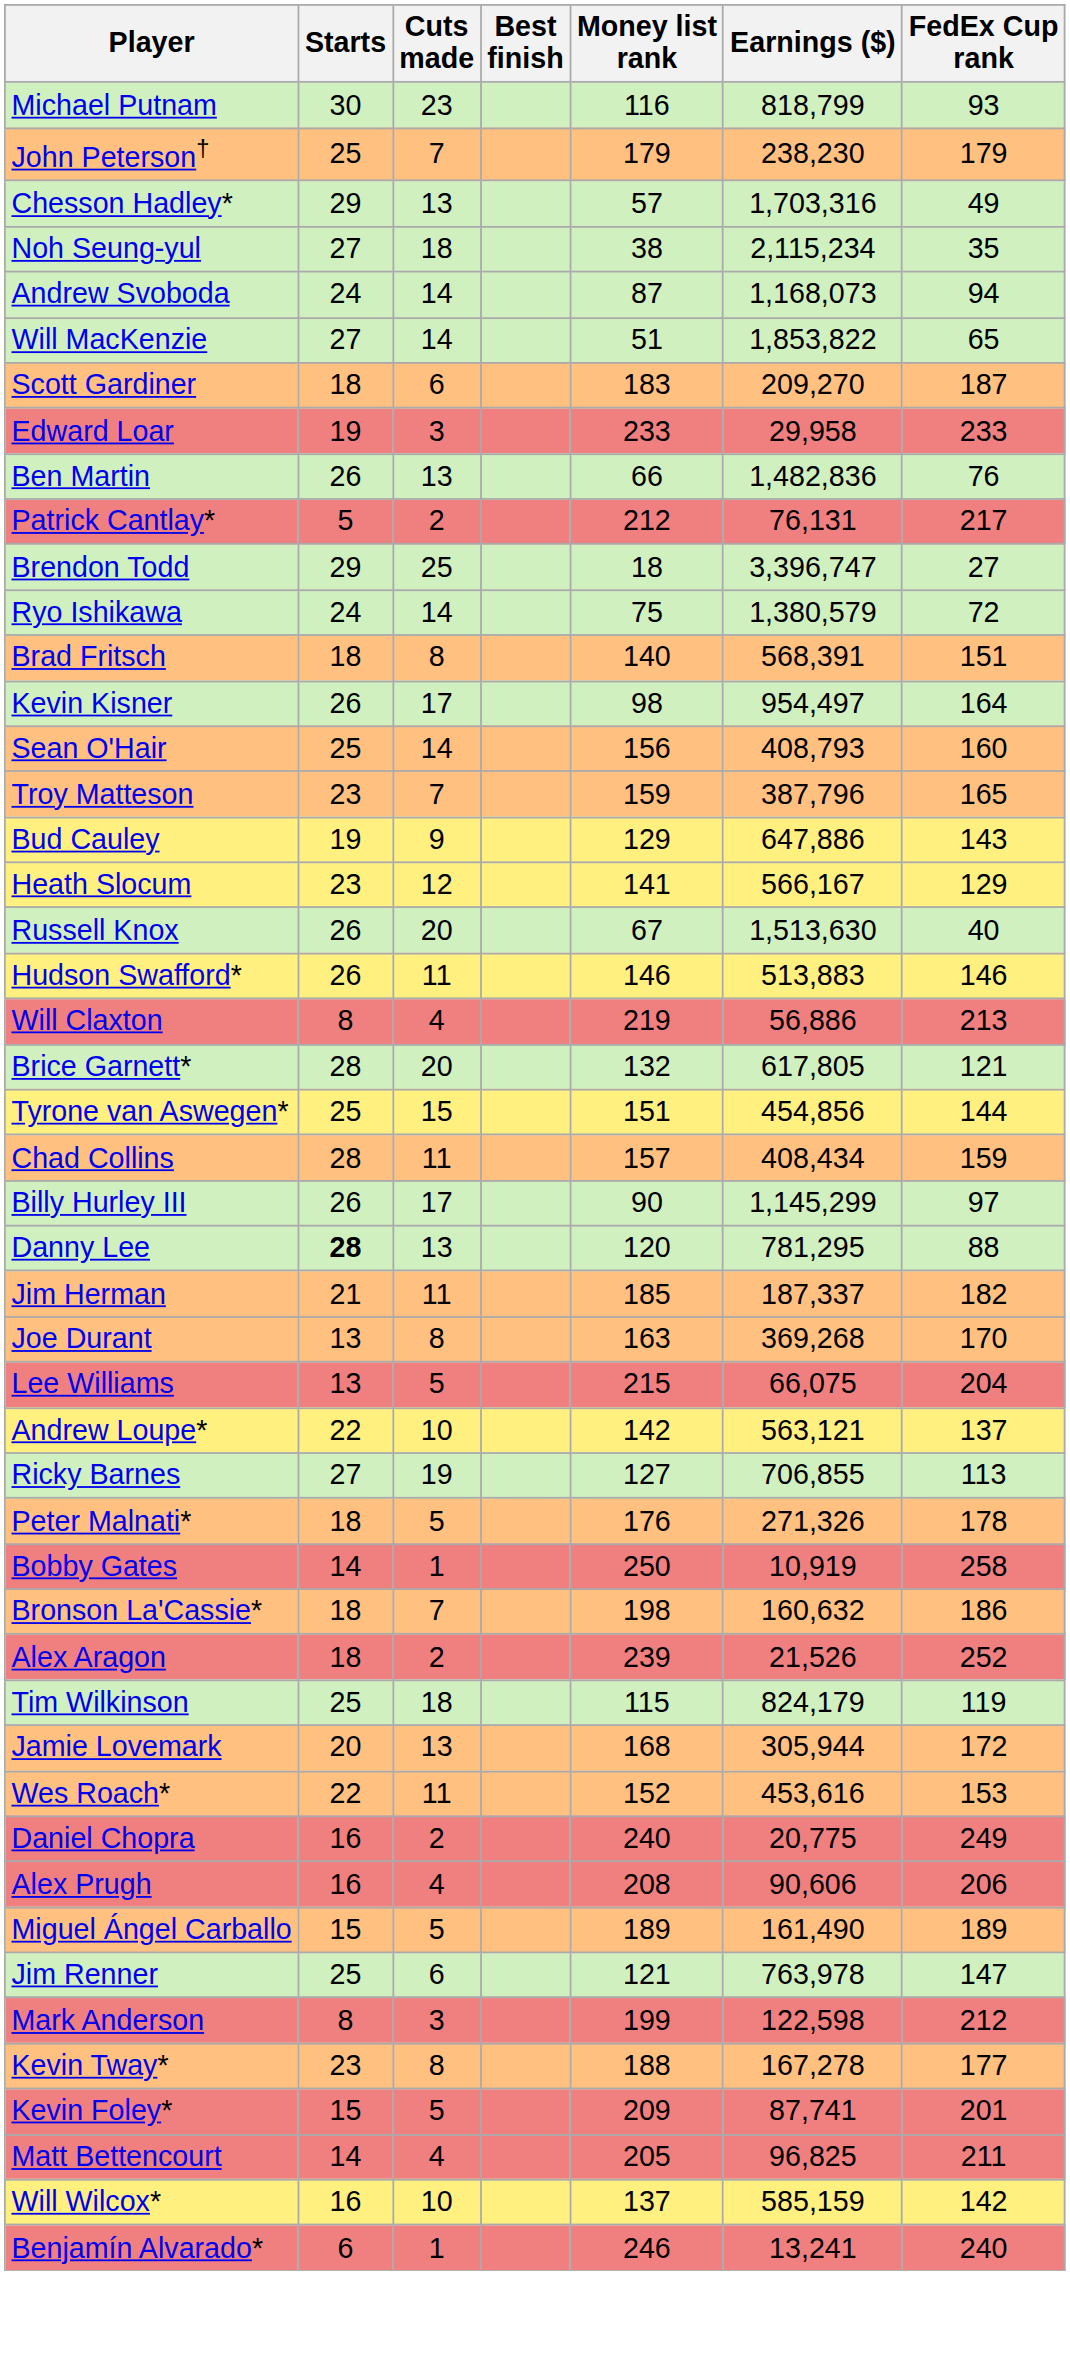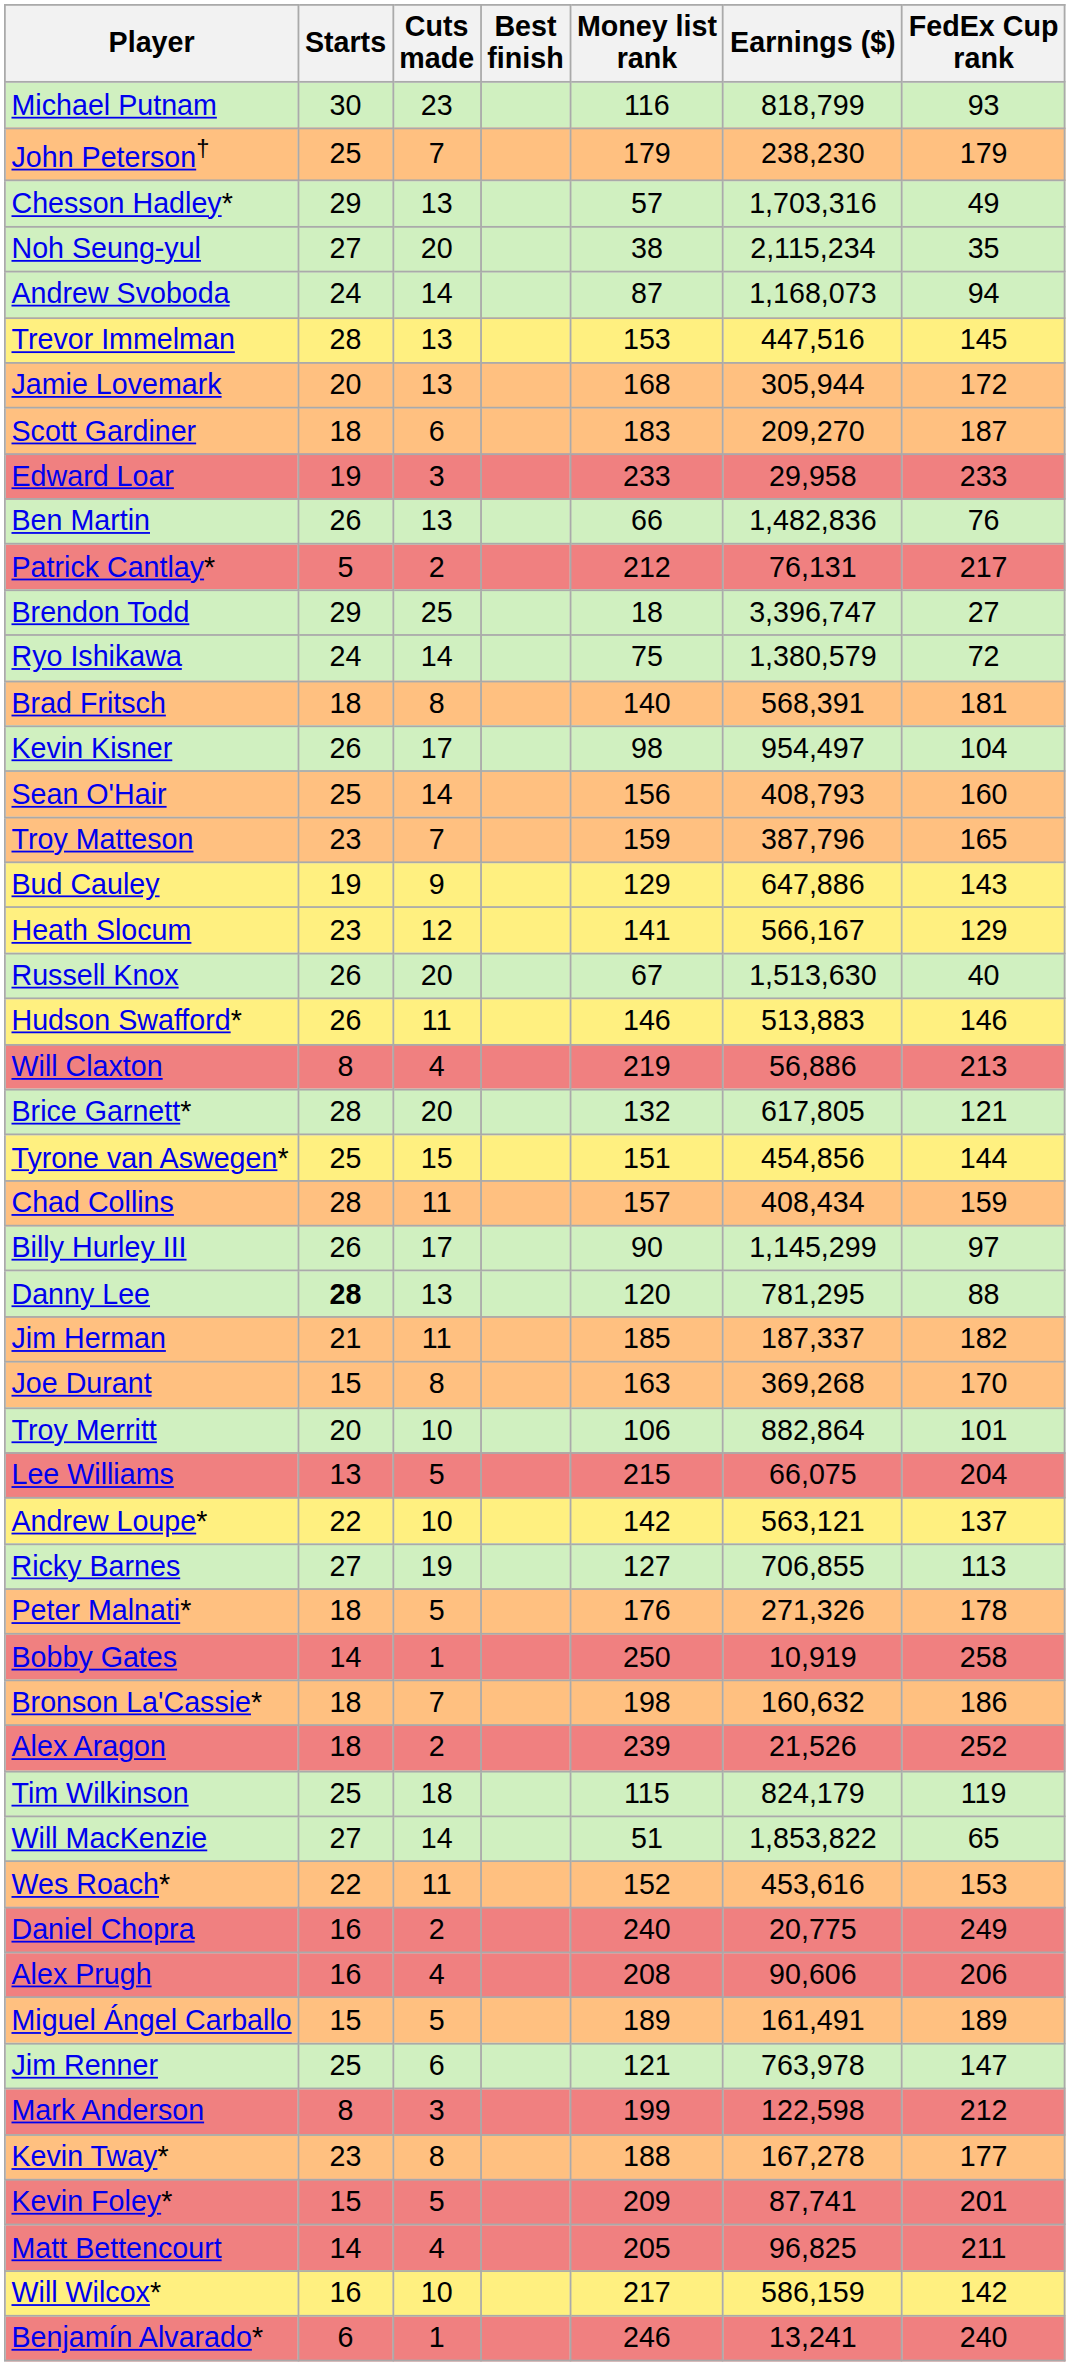 <table class="wikitable sortable" style="text-align:center">
 <tr>
 <th>Player</th>
 <th>Starts</th>
 <th>Cuts<br>made</th>
 <th>Best<br>finish</th>
 <th>Money list<br>rank</th>
 <th>Earnings ($)</th>
 <th>FedEx Cup<br>rank</th>
 </tr>
 <tr style="background:#D0F0C0;">
 <td align=left> <a href='#'>Michael Putnam</a></td>
 <td>30</td>
 <td>23</td>
 <td></td>
 <td>116</td>
 <td>818,799</td>
 <td>93</td>
 </tr>
 <tr style="background:#FFC080;">
 <td align=left> <a href='#'>John Peterson</a><sup>†</sup></td>
 <td>25</td>
 <td>7</td>
 <td></td>
 <td>179</td>
 <td>238,230</td>
 <td>179</td>
 </tr>
 <tr style="background:#D0F0C0;">
 <td align=left> <a href='#'>Chesson Hadley</a>*</td>
 <td>29</td>
 <td>13</td>
 <td></td>
 <td>57</td>
 <td>1,703,316</td>
 <td>49</td>
 </tr>
 <tr style="background:#D0F0C0;">
 <td align=left> <a href='#'>Noh Seung-yul</a></td>
 <td>27</td>
-<td>18</td>
+<td>20</td>
 <td></td>
 <td>38</td>
 <td>2,115,234</td>
 <td>35</td>
 </tr>
 <tr style="background:#D0F0C0;">
 <td align=left> <a href='#'>Andrew Svoboda</a></td>
 <td>24</td>
 <td>14</td>
 <td></td>
 <td>87</td>
 <td>1,168,073</td>
 <td>94</td>
 </tr>
-<tr style="background:#D0F0C0;">
-<td align=left> <a href='#'>Will MacKenzie</a></td>
-<td>27</td>
-<td>14</td>
+<tr style="background:#FFF080;">
+<td align=left> <a href='#'>Trevor Immelman</a></td>
+<td>28</td>
+<td>13</td>
 <td></td>
-<td>51</td>
-<td>1,853,822</td>
-<td>65</td>
+<td>153</td>
+<td>447,516</td>
+<td>145</td>
+</tr>
+<tr style="background:#FFC080;">
+<td align=left> <a href='#'>Jamie Lovemark</a></td>
+<td>20</td>
+<td>13</td>
+<td></td>
+<td>168</td>
+<td>305,944</td>
+<td>172</td>
 </tr>
 <tr style="background:#FFC080;">
 <td align=left> <a href='#'>Scott Gardiner</a></td>
 <td>18</td>
 <td>6</td>
 <td></td>
 <td>183</td>
 <td>209,270</td>
 <td>187</td>
 </tr>
 <tr style="background:#F08080;">
 <td align=left> <a href='#'>Edward Loar</a></td>
 <td>19</td>
 <td>3</td>
 <td></td>
 <td>233</td>
 <td>29,958</td>
 <td>233</td>
 </tr>
 <tr style="background:#D0F0C0;">
 <td align=left> <a href='#'>Ben Martin</a></td>
 <td>26</td>
 <td>13</td>
 <td></td>
 <td>66</td>
 <td>1,482,836</td>
 <td>76</td>
 </tr>
 <tr style="background:#F08080;">
 <td align=left> <a href='#'>Patrick Cantlay</a>*</td>
 <td>5</td>
 <td>2</td>
 <td></td>
 <td>212</td>
 <td>76,131</td>
 <td>217</td>
 </tr>
 <tr style="background:#D0F0C0;">
 <td align=left> <a href='#'>Brendon Todd</a></td>
 <td>29</td>
 <td>25</td>
 <td></td>
 <td>18</td>
 <td>3,396,747</td>
 <td>27</td>
 </tr>
 <tr style="background:#D0F0C0;">
 <td align=left> <a href='#'>Ryo Ishikawa</a></td>
 <td>24</td>
 <td>14</td>
 <td></td>
 <td>75</td>
 <td>1,380,579</td>
 <td>72</td>
 </tr>
 <tr style="background:#FFC080;">
 <td align=left> <a href='#'>Brad Fritsch</a></td>
 <td>18</td>
 <td>8</td>
 <td></td>
 <td>140</td>
 <td>568,391</td>
-<td>151</td>
+<td>181</td>
 </tr>
 <tr style="background:#D0F0C0;">
 <td align=left> <a href='#'>Kevin Kisner</a></td>
 <td>26</td>
 <td>17</td>
 <td></td>
 <td>98</td>
 <td>954,497</td>
-<td>164</td>
+<td>104</td>
 </tr>
 <tr style="background:#FFC080;">
 <td align=left> <a href='#'>Sean O'Hair</a></td>
 <td>25</td>
 <td>14</td>
 <td></td>
 <td>156</td>
 <td>408,793</td>
 <td>160</td>
 </tr>
 <tr style="background:#FFC080;">
 <td align=left> <a href='#'>Troy Matteson</a></td>
 <td>23</td>
 <td>7</td>
 <td></td>
 <td>159</td>
 <td>387,796</td>
 <td>165</td>
 </tr>
 <tr style="background:#FFF080;">
 <td align=left> <a href='#'>Bud Cauley</a></td>
 <td>19</td>
 <td>9</td>
 <td></td>
 <td>129</td>
 <td>647,886</td>
 <td>143</td>
 </tr>
 <tr style="background:#FFF080;">
 <td align=left> <a href='#'>Heath Slocum</a></td>
 <td>23</td>
 <td>12</td>
 <td></td>
 <td>141</td>
 <td>566,167</td>
 <td>129</td>
 </tr>
 <tr style="background:#D0F0C0;">
 <td align=left> <a href='#'>Russell Knox</a></td>
 <td>26</td>
 <td>20</td>
 <td></td>
 <td>67</td>
 <td>1,513,630</td>
 <td>40</td>
 </tr>
 <tr style="background:#FFF080;">
 <td align=left> <a href='#'>Hudson Swafford</a>*</td>
 <td>26</td>
 <td>11</td>
 <td></td>
 <td>146</td>
 <td>513,883</td>
 <td>146</td>
 </tr>
 <tr style="background:#F08080;">
 <td align=left> <a href='#'>Will Claxton</a></td>
 <td>8</td>
 <td>4</td>
 <td></td>
 <td>219</td>
 <td>56,886</td>
 <td>213</td>
 </tr>
 <tr style="background:#D0F0C0;">
 <td align=left> <a href='#'>Brice Garnett</a>*</td>
 <td>28</td>
 <td>20</td>
 <td></td>
 <td>132</td>
 <td>617,805</td>
 <td>121</td>
 </tr>
 <tr style="background:#FFF080;">
 <td align=left> <a href='#'>Tyrone van Aswegen</a>*</td>
 <td>25</td>
 <td>15</td>
 <td></td>
 <td>151</td>
 <td>454,856</td>
 <td>144</td>
 </tr>
 <tr style="background:#FFC080;">
 <td align=left> <a href='#'>Chad Collins</a></td>
 <td>28</td>
 <td>11</td>
 <td></td>
 <td>157</td>
 <td>408,434</td>
 <td>159</td>
 </tr>
 <tr style="background:#D0F0C0;">
 <td align=left> <a href='#'>Billy Hurley III</a></td>
 <td>26</td>
 <td>17</td>
 <td></td>
 <td>90</td>
 <td>1,145,299</td>
 <td>97</td>
 </tr>
 <tr style="background:#D0F0C0;">
 <td align=left> <a href='#'>Danny Lee</a></td>
 <td><strong>28</strong></td>
 <td>13</td>
 <td></td>
 <td>120</td>
 <td>781,295</td>
 <td>88</td>
 </tr>
 <tr style="background:#FFC080;">
 <td align=left> <a href='#'>Jim Herman</a></td>
 <td>21</td>
 <td>11</td>
 <td></td>
 <td>185</td>
 <td>187,337</td>
 <td>182</td>
 </tr>
 <tr style="background:#FFC080;">
 <td align=left> <a href='#'>Joe Durant</a></td>
-<td>13</td>
+<td>15</td>
 <td>8</td>
 <td></td>
 <td>163</td>
 <td>369,268</td>
 <td>170</td>
+</tr>
+<tr style="background:#D0F0C0;">
+<td align=left> <a href='#'>Troy Merritt</a></td>
+<td>20</td>
+<td>10</td>
+<td></td>
+<td>106</td>
+<td>882,864</td>
+<td>101</td>
 </tr>
 <tr style="background:#F08080;">
 <td align=left> <a href='#'>Lee Williams</a></td>
 <td>13</td>
 <td>5</td>
 <td></td>
 <td>215</td>
 <td>66,075</td>
 <td>204</td>
 </tr>
 <tr style="background:#FFF080;">
 <td align=left> <a href='#'>Andrew Loupe</a>*</td>
 <td>22</td>
 <td>10</td>
 <td></td>
 <td>142</td>
 <td>563,121</td>
 <td>137</td>
 </tr>
 <tr style="background:#D0F0C0;">
 <td align=left> <a href='#'>Ricky Barnes</a></td>
 <td>27</td>
 <td>19</td>
 <td></td>
 <td>127</td>
 <td>706,855</td>
 <td>113</td>
 </tr>
 <tr style="background:#FFC080;">
 <td align=left> <a href='#'>Peter Malnati</a>*</td>
 <td>18</td>
 <td>5</td>
 <td></td>
 <td>176</td>
 <td>271,326</td>
 <td>178</td>
 </tr>
 <tr style="background:#F08080;">
 <td align=left> <a href='#'>Bobby Gates</a></td>
 <td>14</td>
 <td>1</td>
 <td></td>
 <td>250</td>
 <td>10,919</td>
 <td>258</td>
 </tr>
 <tr style="background:#FFC080;">
 <td align=left> <a href='#'>Bronson La'Cassie</a>*</td>
 <td>18</td>
 <td>7</td>
 <td></td>
 <td>198</td>
 <td>160,632</td>
 <td>186</td>
 </tr>
 <tr style="background:#F08080;">
 <td align=left> <a href='#'>Alex Aragon</a></td>
 <td>18</td>
 <td>2</td>
 <td></td>
 <td>239</td>
 <td>21,526</td>
 <td>252</td>
 </tr>
 <tr style="background:#D0F0C0;">
 <td align=left> <a href='#'>Tim Wilkinson</a></td>
 <td>25</td>
 <td>18</td>
 <td></td>
 <td>115</td>
 <td>824,179</td>
 <td>119</td>
 </tr>
-<tr style="background:#FFC080;">
-<td align=left> <a href='#'>Jamie Lovemark</a></td>
-<td>20</td>
-<td>13</td>
+<tr style="background:#D0F0C0;">
+<td align=left> <a href='#'>Will MacKenzie</a></td>
+<td>27</td>
+<td>14</td>
 <td></td>
-<td>168</td>
-<td>305,944</td>
-<td>172</td>
+<td>51</td>
+<td>1,853,822</td>
+<td>65</td>
 </tr>
 <tr style="background:#FFC080;">
 <td align=left> <a href='#'>Wes Roach</a>*</td>
 <td>22</td>
 <td>11</td>
 <td></td>
 <td>152</td>
 <td>453,616</td>
 <td>153</td>
 </tr>
 <tr style="background:#F08080;">
 <td align=left> <a href='#'>Daniel Chopra</a></td>
 <td>16</td>
 <td>2</td>
 <td></td>
 <td>240</td>
 <td>20,775</td>
 <td>249</td>
 </tr>
 <tr style="background:#F08080;">
 <td align=left> <a href='#'>Alex Prugh</a></td>
 <td>16</td>
 <td>4</td>
 <td></td>
 <td>208</td>
 <td>90,606</td>
 <td>206</td>
 </tr>
 <tr style="background:#FFC080;">
 <td align=left> <a href='#'>Miguel Ángel Carballo</a></td>
 <td>15</td>
 <td>5</td>
 <td></td>
 <td>189</td>
-<td>161,490</td>
+<td>161,491</td>
 <td>189</td>
 </tr>
 <tr style="background:#D0F0C0;">
 <td align=left> <a href='#'>Jim Renner</a></td>
 <td>25</td>
 <td>6</td>
 <td></td>
 <td>121</td>
 <td>763,978</td>
 <td>147</td>
 </tr>
 <tr style="background:#F08080;">
 <td align=left> <a href='#'>Mark Anderson</a></td>
 <td>8</td>
 <td>3</td>
 <td></td>
 <td>199</td>
 <td>122,598</td>
 <td>212</td>
 </tr>
 <tr style="background:#FFC080;">
 <td align=left> <a href='#'>Kevin Tway</a>*</td>
 <td>23</td>
 <td>8</td>
 <td></td>
 <td>188</td>
 <td>167,278</td>
 <td>177</td>
 </tr>
 <tr style="background:#F08080;">
 <td align=left> <a href='#'>Kevin Foley</a>*</td>
 <td>15</td>
 <td>5</td>
 <td></td>
 <td>209</td>
 <td>87,741</td>
 <td>201</td>
 </tr>
 <tr style="background:#F08080;">
 <td align=left> <a href='#'>Matt Bettencourt</a></td>
 <td>14</td>
 <td>4</td>
 <td></td>
 <td>205</td>
 <td>96,825</td>
 <td>211</td>
 </tr>
 <tr style="background:#FFF080;">
 <td align=left> <a href='#'>Will Wilcox</a>*</td>
 <td>16</td>
 <td>10</td>
 <td></td>
-<td>137</td>
-<td>585,159</td>
+<td>217</td>
+<td>586,159</td>
 <td>142</td>
 </tr>
 <tr style="background:#F08080;">
 <td align=left> <a href='#'>Benjamín Alvarado</a>*</td>
 <td>6</td>
 <td>1</td>
 <td></td>
 <td>246</td>
 <td>13,241</td>
 <td>240</td>
 </tr>
 </table>
